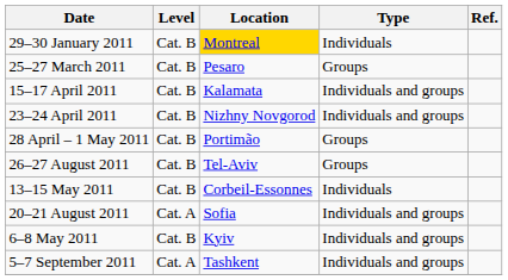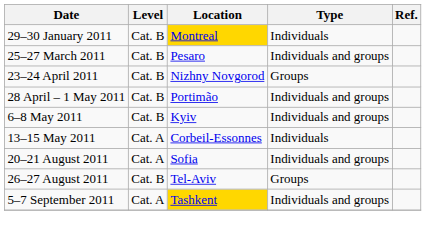 <table class="wikitable">
 <tr>
 <th>Date</th>
 <th>Level</th>
 <th>Location</th>
 <th>Type</th>
 <th>Ref.</th>
 </tr>
 <tr>
 <td>29–30 January 2011</td>
 <td>Cat. B</td>
 <td style="background: gold;"> <a href='#'>Montreal</a></td>
 <td>Individuals</td>
 <td></td>
 </tr>
 <tr>
 <td>25–27 March 2011</td>
 <td>Cat. B</td>
 <td> <a href='#'>Pesaro</a></td>
-<td>Groups</td>
-<td></td>
-</tr>
-<tr>
-<td>15–17 April 2011</td>
-<td>Cat. B</td>
-<td> <a href='#'>Kalamata</a></td>
 <td>Individuals and groups</td>
 <td></td>
 </tr>
 <tr>
 <td>23–24 April 2011</td>
 <td>Cat. B</td>
 <td> <a href='#'>Nizhny Novgorod</a></td>
-<td>Individuals and groups</td>
+<td>Groups</td>
 <td></td>
 </tr>
 <tr>
 <td>28 April – 1 May 2011</td>
 <td>Cat. B</td>
 <td> <a href='#'>Portimão</a></td>
-<td>Groups</td>
+<td>Individuals and groups</td>
 <td></td>
 </tr>
 <tr>
-<td>26–27 August 2011</td>
+<td>6–8 May 2011</td>
 <td>Cat. B</td>
-<td> <a href='#'>Tel-Aviv</a></td>
-<td>Groups</td>
+<td> <a href='#'>Kyiv</a></td>
+<td>Individuals and groups</td>
 <td></td>
 </tr>
 <tr>
 <td>13–15 May 2011</td>
-<td>Cat. B</td>
+<td>Cat. A</td>
 <td> <a href='#'>Corbeil-Essonnes</a></td>
 <td>Individuals</td>
 <td></td>
 </tr>
 <tr>
 <td>20–21 August 2011</td>
 <td>Cat. A</td>
 <td> <a href='#'>Sofia</a></td>
 <td>Individuals and groups</td>
 <td></td>
 </tr>
 <tr>
-<td>6–8 May 2011</td>
+<td>26–27 August 2011</td>
 <td>Cat. B</td>
-<td> <a href='#'>Kyiv</a></td>
-<td>Individuals and groups</td>
+<td> <a href='#'>Tel-Aviv</a></td>
+<td>Groups</td>
 <td></td>
 </tr>
 <tr>
 <td>5–7 September 2011</td>
 <td>Cat. A</td>
-<td> <a href='#'>Tashkent</a></td>
+<td style="background: gold;"> <a href='#'>Tashkent</a></td>
 <td>Individuals and groups</td>
 <td></td>
 </tr>
 <tr>
 </tr>
 </table>
